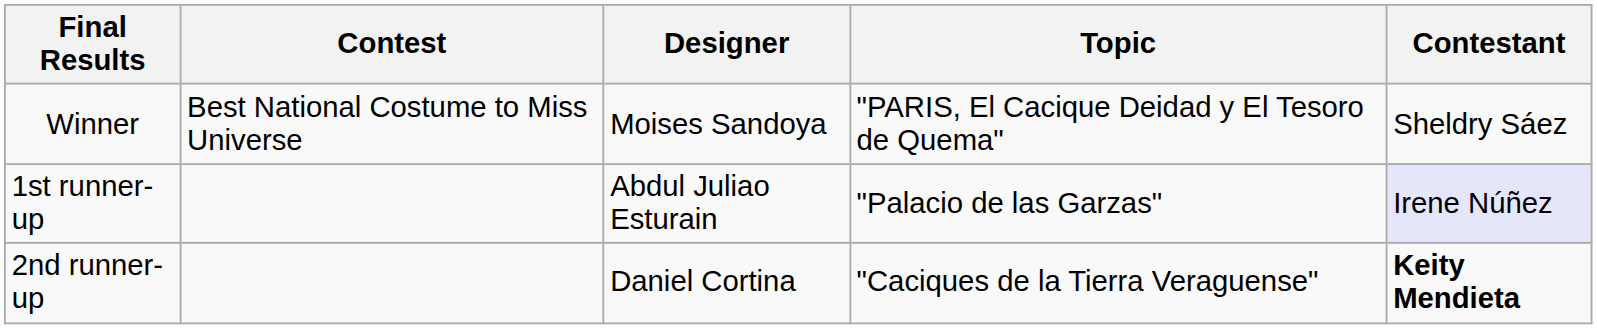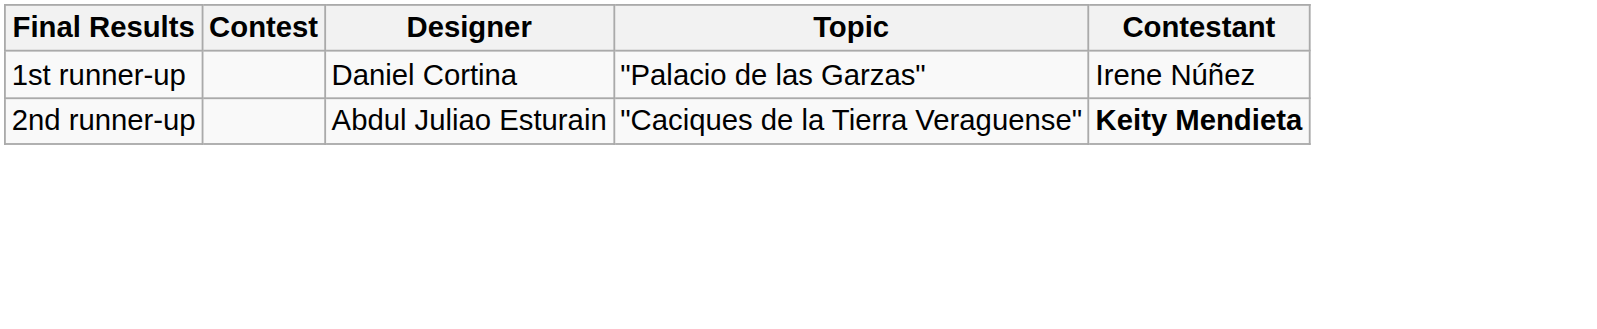 <table class="wikitable">
 <tr>
 <th>Final Results</th>
 <th>Contest</th>
 <th>Designer</th>
 <th>Topic</th>
 <th>Contestant</th>
 </tr>
 <tr>
-<td align="center">Winner</td>
-<td>Best National Costume to Miss Universe</td>
-<td>Moises Sandoya</td>
-<td>"PARIS, El Cacique Deidad y El Tesoro de Quema"</td>
-<td>Sheldry Sáez</td>
-</tr>
-<tr>
 <td>1st runner-up</td>
 <td></td>
-<td>Abdul Juliao Esturain</td>
+<td>Daniel Cortina</td>
 <td>"Palacio de las Garzas"</td>
-<td style="background: lavender;">Irene Núñez</td>
+<td>Irene Núñez</td>
 </tr>
 <tr>
 <td>2nd runner-up</td>
 <td></td>
-<td>Daniel Cortina</td>
+<td>Abdul Juliao Esturain</td>
 <td>"Caciques de la Tierra Veraguense"</td>
 <td><strong>Keity Mendieta</strong></td>
 </tr>
 </table>
